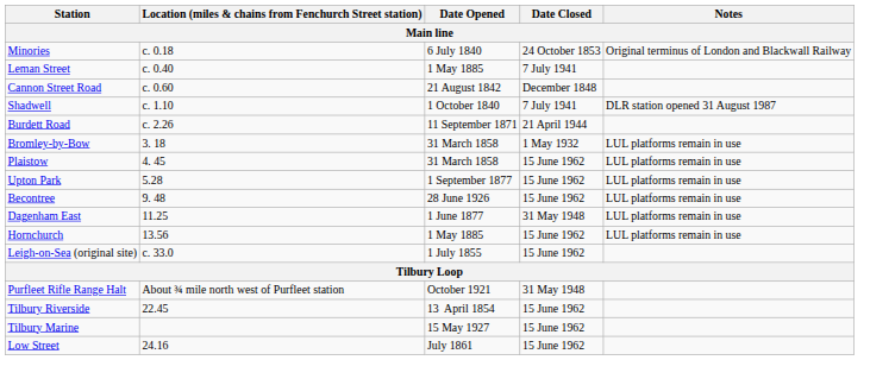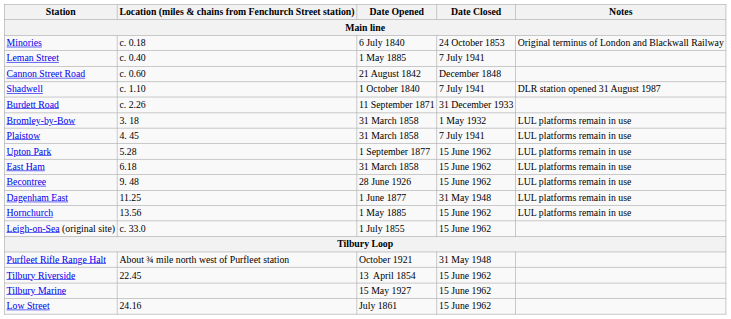 <table class="wikitable">
 <tr>
 <th>Station</th>
 <th>Location (miles & chains from Fenchurch Street station)</th>
 <th>Date Opened</th>
 <th>Date Closed</th>
 <th>Notes</th>
 </tr>
 <tr>
 <th colspan="5">Main line</th>
 </tr>
 <tr>
 <td><a href='#'>Minories</a></td>
 <td>c. 0.18</td>
 <td>6 July 1840</td>
 <td>24 October 1853</td>
 <td>Original terminus of London and Blackwall Railway</td>
 </tr>
 <tr>
 <td><a href='#'>Leman Street</a></td>
 <td>c. 0.40</td>
 <td>1 May 1885</td>
 <td>7 July 1941</td>
 <td></td>
 </tr>
 <tr>
 <td><a href='#'>Cannon Street Road</a></td>
 <td>c. 0.60</td>
 <td>21 August 1842</td>
 <td>December 1848</td>
 <td></td>
 </tr>
 <tr>
 <td><a href='#'>Shadwell</a></td>
 <td>c. 1.10</td>
 <td>1 October 1840</td>
 <td>7 July 1941</td>
 <td>DLR station opened 31 August 1987</td>
 </tr>
 <tr>
 <td><a href='#'>Burdett Road</a></td>
 <td>c. 2.26</td>
 <td>11 September 1871</td>
-<td>21 April 1944</td>
+<td>31 December 1933</td>
 <td></td>
 </tr>
 <tr>
 <td><a href='#'>Bromley-by-Bow</a></td>
 <td>3. 18</td>
 <td>31 March 1858</td>
 <td>1 May 1932</td>
 <td>LUL platforms remain in use</td>
 </tr>
 <tr>
 <td><a href='#'>Plaistow</a></td>
 <td>4. 45</td>
 <td>31 March 1858</td>
-<td>15 June 1962</td>
+<td>7 July 1941</td>
 <td>LUL platforms remain in use</td>
 </tr>
 <tr>
 <td><a href='#'>Upton Park</a></td>
 <td>5.28</td>
 <td>1 September 1877</td>
+<td>15 June 1962</td>
+<td>LUL platforms remain in use</td>
+</tr>
+<tr>
+<td><a href='#'>East Ham</a></td>
+<td>6.18</td>
+<td>31 March 1858</td>
 <td>15 June 1962</td>
 <td>LUL platforms remain in use</td>
 </tr>
 <tr>
 <td><a href='#'>Becontree</a></td>
 <td>9. 48</td>
 <td>28 June 1926</td>
 <td>15 June 1962</td>
 <td>LUL platforms remain in use</td>
 </tr>
 <tr>
 <td><a href='#'>Dagenham East</a></td>
 <td>11.25</td>
 <td>1 June 1877</td>
 <td>31 May 1948</td>
 <td>LUL platforms remain in use</td>
 </tr>
 <tr>
 <td><a href='#'>Hornchurch</a></td>
 <td>13.56</td>
 <td>1 May 1885</td>
 <td>15 June 1962</td>
 <td>LUL platforms remain in use</td>
 </tr>
 <tr>
 <td><a href='#'>Leigh-on-Sea</a> (original site)</td>
 <td>c. 33.0</td>
 <td>1 July 1855</td>
 <td>15 June 1962</td>
 <td></td>
 </tr>
 <tr>
 <th colspan="5">Tilbury Loop</th>
 </tr>
 <tr>
 <td><a href='#'>Purfleet Rifle Range Halt</a></td>
 <td>About ¾ mile north west of Purfleet station</td>
 <td>October 1921</td>
 <td>31 May 1948</td>
 <td></td>
 </tr>
 <tr>
 <td><a href='#'>Tilbury Riverside</a></td>
 <td>22.45</td>
 <td>13  April 1854</td>
 <td>15 June 1962</td>
 <td></td>
 </tr>
 <tr>
 <td><a href='#'>Tilbury Marine</a></td>
 <td></td>
 <td>15 May 1927</td>
 <td>15 June 1962</td>
 <td></td>
 </tr>
 <tr>
 <td><a href='#'>Low Street</a></td>
 <td>24.16</td>
 <td>July 1861</td>
 <td>15 June 1962</td>
 <td></td>
 </tr>
 </table>
